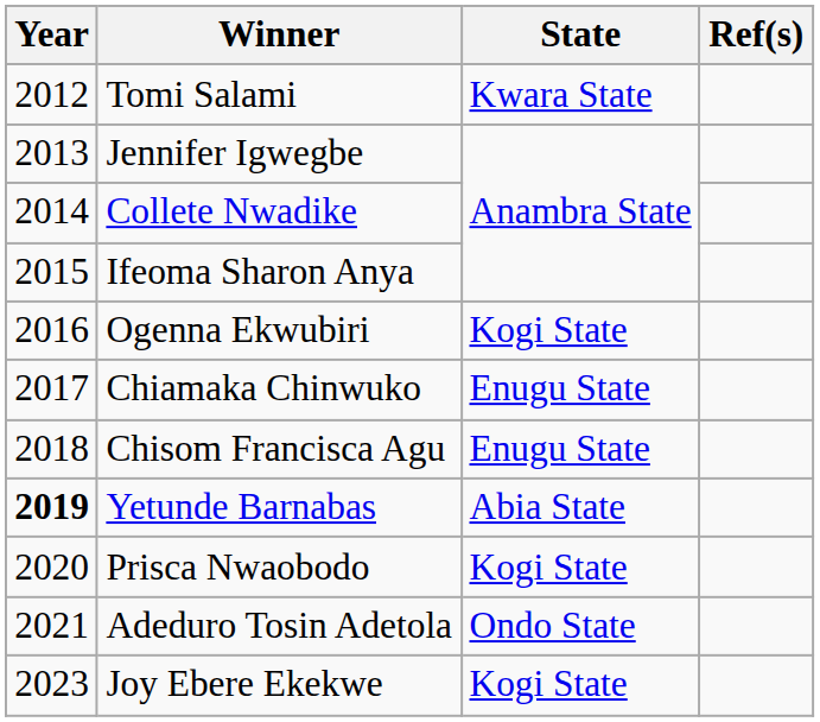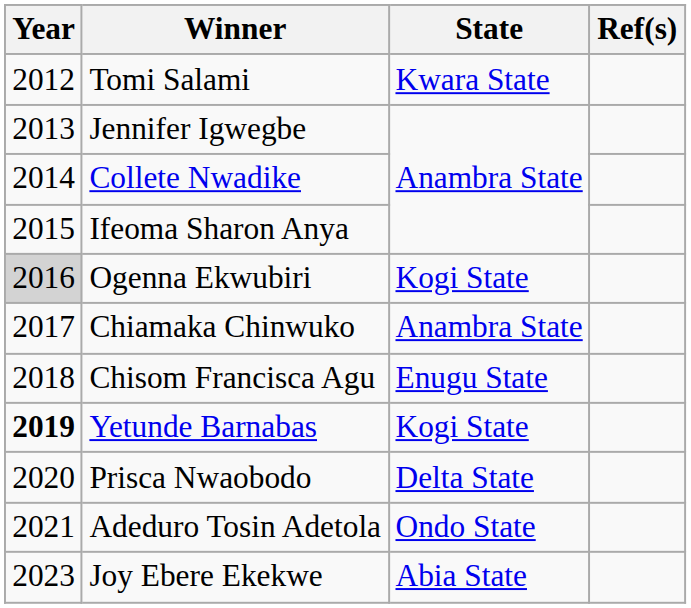 <table class="wikitable">
 <tr>
 <th>Year</th>
 <th>Winner</th>
 <th>State</th>
 <th>Ref(s)</th>
 </tr>
 <tr>
 <td>2012</td>
 <td>Tomi Salami</td>
 <td><a href='#'>Kwara State</a></td>
 <td></td>
 </tr>
 <tr>
 <td>2013</td>
 <td>Jennifer Igwegbe</td>
 <td rowspan="3"><a href='#'>Anambra State</a></td>
 <td></td>
 </tr>
 <tr>
 <td>2014</td>
 <td><a href='#'>Collete Nwadike</a></td>
 <td></td>
 </tr>
 <tr>
 <td>2015</td>
 <td>Ifeoma Sharon Anya</td>
 <td></td>
 </tr>
 <tr>
-<td>2016</td>
+<td style="background: lightgrey;">2016</td>
 <td>Ogenna Ekwubiri</td>
 <td><a href='#'>Kogi State</a></td>
 <td></td>
 </tr>
 <tr>
 <td>2017</td>
 <td>Chiamaka Chinwuko</td>
-<td><a href='#'>Enugu State</a></td>
+<td><a href='#'>Anambra State</a></td>
 <td></td>
 </tr>
 <tr>
 <td>2018</td>
 <td>Chisom Francisca Agu</td>
 <td><a href='#'>Enugu State</a></td>
 <td></td>
 </tr>
 <tr>
 <td><strong>2019</strong></td>
 <td><a href='#'>Yetunde Barnabas</a></td>
-<td><a href='#'>Abia State</a></td>
+<td><a href='#'>Kogi State</a></td>
 <td></td>
 </tr>
 <tr>
 <td>2020</td>
 <td>Prisca Nwaobodo</td>
-<td><a href='#'>Kogi State</a></td>
+<td><a href='#'>Delta State</a></td>
 <td></td>
 </tr>
 <tr>
 <td>2021</td>
 <td>Adeduro Tosin Adetola</td>
 <td><a href='#'>Ondo State</a></td>
 <td></td>
 </tr>
 <tr>
 <td>2023</td>
 <td>Joy Ebere Ekekwe</td>
-<td><a href='#'>Kogi State</a></td>
+<td><a href='#'>Abia State</a></td>
 <td></td>
 </tr>
 </table>
